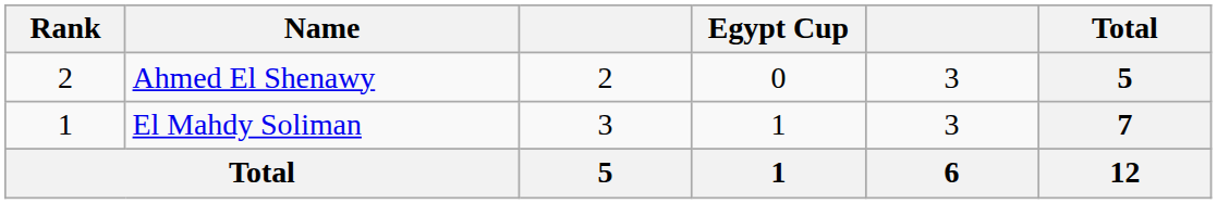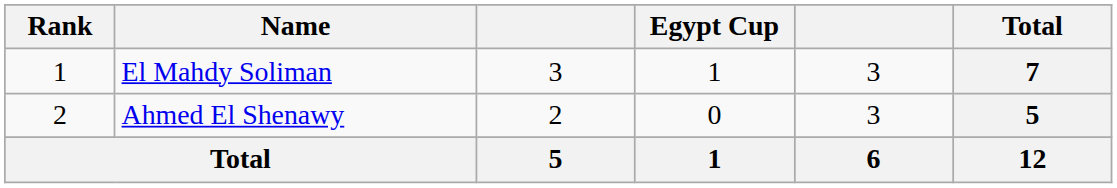 <table class=wikitable style=text-align:center;>
 <tr>
 <th style=width:56px;>Rank</th>
 <th style=width:200px;>Name</th>
 <th style=width:84px;></th>
 <th style=width:84px;>Egypt Cup</th>
 <th style=width:84px;></th>
 <th style=width:84px;>Total</th>
 </tr>
 <tr>
+<td>1</td>
+<td align=left> <a href='#'>El Mahdy Soliman</a></td>
+<td>3</td>
+<td>1</td>
+<td>3</td>
+<th>7</th>
+</tr>
+<tr>
 <td>2</td>
 <td align=left> <a href='#'>Ahmed El Shenawy</a></td>
 <td>2</td>
 <td>0</td>
 <td>3</td>
 <th>5</th>
-</tr>
-<tr>
-<td>1</td>
-<td align=left> <a href='#'>El Mahdy Soliman</a></td>
-<td>3</td>
-<td>1</td>
-<td>3</td>
-<th>7</th>
 </tr>
 <tr>
 <th colspan=2>Total</th>
 <th>5</th>
 <th>1</th>
 <th>6</th>
 <th>12</th>
 </tr>
 </table>
